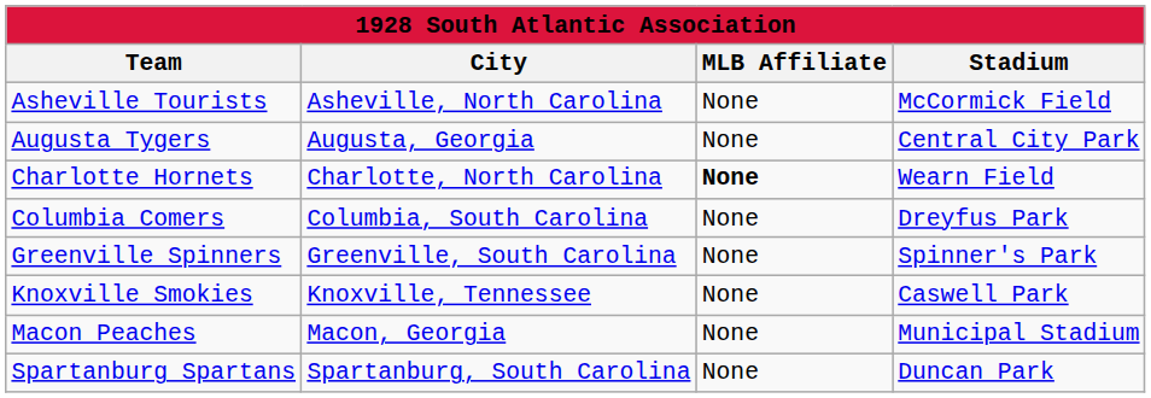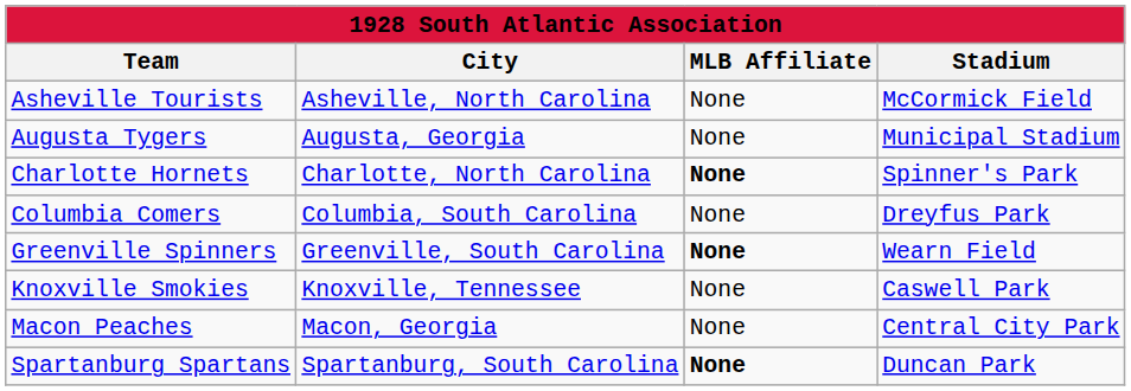 <table class="wikitable" style="width:auto">
 <tr>
 <td bgcolor="#DC143C" align="center" colspan="7"><strong><span>1928 South Atlantic Association</span></strong></td>
 </tr>
 <tr>
 <th>Team</th>
 <th>City</th>
 <th>MLB Affiliate</th>
 <th>Stadium</th>
 </tr>
 <tr>
 <td><a href='#'>Asheville Tourists</a></td>
 <td><a href='#'>Asheville, North Carolina</a></td>
 <td>None</td>
 <td><a href='#'>McCormick Field</a></td>
 </tr>
 <tr>
 <td><a href='#'>Augusta Tygers</a></td>
 <td><a href='#'>Augusta, Georgia</a></td>
 <td>None</td>
-<td><a href='#'>Central City Park</a></td>
+<td><a href='#'>Municipal Stadium</a></td>
 </tr>
 <tr>
 <td><a href='#'>Charlotte Hornets</a></td>
 <td><a href='#'>Charlotte, North Carolina</a></td>
 <td><strong>None</strong></td>
-<td><a href='#'>Wearn Field</a></td>
+<td><a href='#'>Spinner's Park</a></td>
 </tr>
 <tr>
 <td><a href='#'>Columbia Comers</a></td>
 <td><a href='#'>Columbia, South Carolina</a></td>
 <td>None</td>
 <td><a href='#'>Dreyfus Park</a></td>
 </tr>
 <tr>
 <td><a href='#'>Greenville Spinners</a></td>
 <td><a href='#'>Greenville, South Carolina</a></td>
-<td>None</td>
-<td><a href='#'>Spinner's Park</a></td>
+<td><strong>None</strong></td>
+<td><a href='#'>Wearn Field</a></td>
 </tr>
 <tr>
 <td><a href='#'>Knoxville Smokies</a></td>
 <td><a href='#'>Knoxville, Tennessee</a></td>
 <td>None</td>
 <td><a href='#'>Caswell Park</a></td>
 </tr>
 <tr>
 <td><a href='#'>Macon Peaches</a></td>
 <td><a href='#'>Macon, Georgia</a></td>
 <td>None</td>
-<td><a href='#'>Municipal Stadium</a></td>
+<td><a href='#'>Central City Park</a></td>
 </tr>
 <tr>
 <td><a href='#'>Spartanburg Spartans</a></td>
 <td><a href='#'>Spartanburg, South Carolina</a></td>
-<td>None</td>
+<td><strong>None</strong></td>
 <td><a href='#'>Duncan Park</a></td>
 </tr>
 </table>
